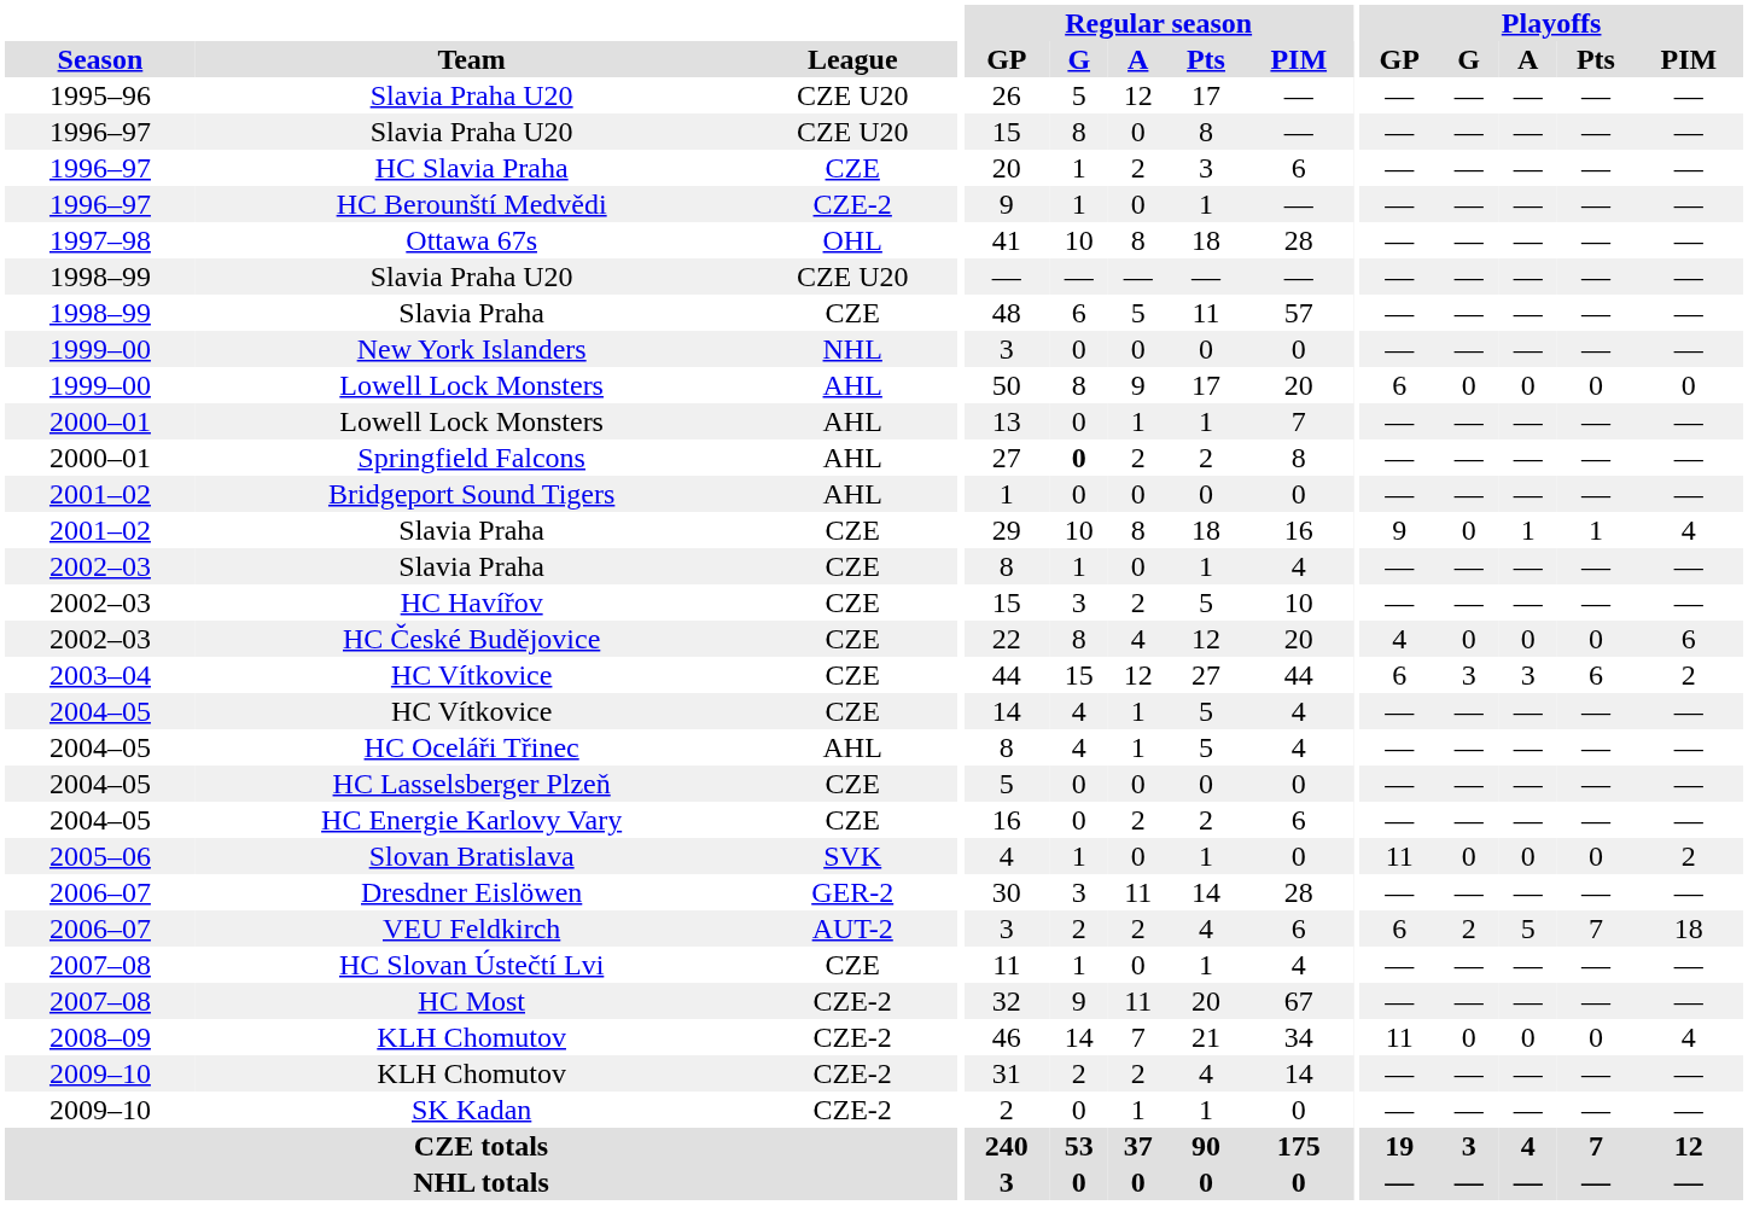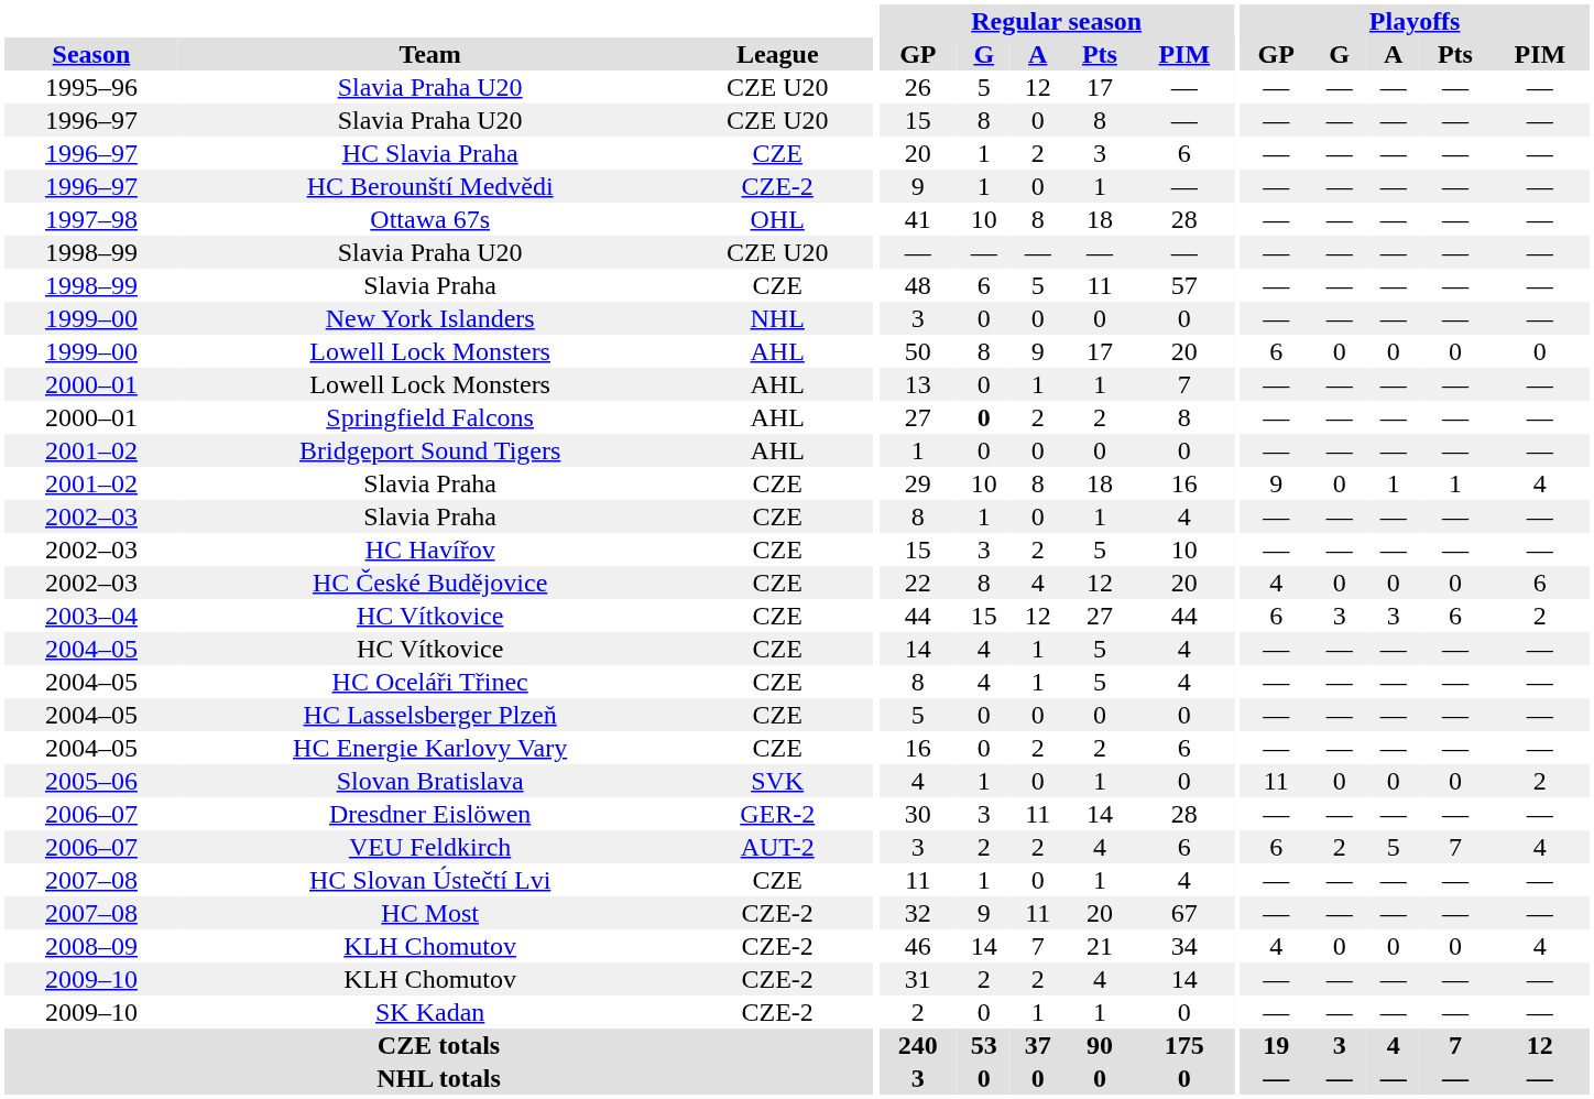 <table border="0" cellpadding="1" cellspacing="0" style="text-align:center; width:60em">
 <tr bgcolor="#e0e0e0">
 <th colspan="3" bgcolor="#ffffff"></th>
 <th rowspan="100" bgcolor="#ffffff"></th>
 <th colspan="5"><a href='#'>Regular season</a></th>
 <th rowspan="100" bgcolor="#ffffff"></th>
 <th colspan="5"><a href='#'>Playoffs</a></th>
 </tr>
 <tr bgcolor="#e0e0e0">
 <th><a href='#'>Season</a></th>
 <th>Team</th>
 <th>League</th>
 <th>GP</th>
 <th><a href='#'>G</a></th>
 <th><a href='#'>A</a></th>
 <th><a href='#'>Pts</a></th>
 <th><a href='#'>PIM</a></th>
 <th>GP</th>
 <th>G</th>
 <th>A</th>
 <th>Pts</th>
 <th>PIM</th>
 </tr>
 <tr>
 <td>1995–96</td>
 <td><a href='#'>Slavia Praha U20</a></td>
 <td>CZE U20</td>
 <td>26</td>
 <td>5</td>
 <td>12</td>
 <td>17</td>
 <td>—</td>
 <td>—</td>
 <td>—</td>
 <td>—</td>
 <td>—</td>
 <td>—</td>
 </tr>
 <tr bgcolor="#f0f0f0">
 <td>1996–97</td>
 <td>Slavia Praha U20</td>
 <td>CZE U20</td>
 <td>15</td>
 <td>8</td>
 <td>0</td>
 <td>8</td>
 <td>—</td>
 <td>—</td>
 <td>—</td>
 <td>—</td>
 <td>—</td>
 <td>—</td>
 </tr>
 <tr>
 <td><a href='#'>1996–97</a></td>
 <td><a href='#'>HC Slavia Praha</a></td>
 <td><a href='#'>CZE</a></td>
 <td>20</td>
 <td>1</td>
 <td>2</td>
 <td>3</td>
 <td>6</td>
 <td>—</td>
 <td>—</td>
 <td>—</td>
 <td>—</td>
 <td>—</td>
 </tr>
 <tr bgcolor="#f0f0f0">
 <td><a href='#'>1996–97</a></td>
 <td><a href='#'>HC Berounští Medvědi</a></td>
 <td><a href='#'>CZE-2</a></td>
 <td>9</td>
 <td>1</td>
 <td>0</td>
 <td>1</td>
 <td>—</td>
 <td>—</td>
 <td>—</td>
 <td>—</td>
 <td>—</td>
 <td>—</td>
 </tr>
 <tr>
 <td><a href='#'>1997–98</a></td>
 <td><a href='#'>Ottawa 67s</a></td>
 <td><a href='#'>OHL</a></td>
 <td>41</td>
 <td>10</td>
 <td>8</td>
 <td>18</td>
 <td>28</td>
 <td>—</td>
 <td>—</td>
 <td>—</td>
 <td>—</td>
 <td>—</td>
 </tr>
 <tr bgcolor="#f0f0f0">
 <td>1998–99</td>
 <td>Slavia Praha U20</td>
 <td>CZE U20</td>
 <td>—</td>
 <td>—</td>
 <td>—</td>
 <td>—</td>
 <td>—</td>
 <td>—</td>
 <td>—</td>
 <td>—</td>
 <td>—</td>
 <td>—</td>
 </tr>
 <tr>
 <td><a href='#'>1998–99</a></td>
 <td>Slavia Praha</td>
 <td>CZE</td>
 <td>48</td>
 <td>6</td>
 <td>5</td>
 <td>11</td>
 <td>57</td>
 <td>—</td>
 <td>—</td>
 <td>—</td>
 <td>—</td>
 <td>—</td>
 </tr>
 <tr bgcolor="#f0f0f0">
 <td><a href='#'>1999–00</a></td>
 <td><a href='#'>New York Islanders</a></td>
 <td><a href='#'>NHL</a></td>
 <td>3</td>
 <td>0</td>
 <td>0</td>
 <td>0</td>
 <td>0</td>
 <td>—</td>
 <td>—</td>
 <td>—</td>
 <td>—</td>
 <td>—</td>
 </tr>
 <tr>
 <td><a href='#'>1999–00</a></td>
 <td><a href='#'>Lowell Lock Monsters</a></td>
 <td><a href='#'>AHL</a></td>
 <td>50</td>
 <td>8</td>
 <td>9</td>
 <td>17</td>
 <td>20</td>
 <td>6</td>
 <td>0</td>
 <td>0</td>
 <td>0</td>
 <td>0</td>
 </tr>
 <tr bgcolor="#f0f0f0">
 <td><a href='#'>2000–01</a></td>
 <td>Lowell Lock Monsters</td>
 <td>AHL</td>
 <td>13</td>
 <td>0</td>
 <td>1</td>
 <td>1</td>
 <td>7</td>
 <td>—</td>
 <td>—</td>
 <td>—</td>
 <td>—</td>
 <td>—</td>
 </tr>
 <tr>
 <td>2000–01</td>
 <td><a href='#'>Springfield Falcons</a></td>
 <td>AHL</td>
 <td>27</td>
 <td><strong>0</strong></td>
 <td>2</td>
 <td>2</td>
 <td>8</td>
 <td>—</td>
 <td>—</td>
 <td>—</td>
 <td>—</td>
 <td>—</td>
 </tr>
 <tr bgcolor="#f0f0f0">
 <td><a href='#'>2001–02</a></td>
 <td><a href='#'>Bridgeport Sound Tigers</a></td>
 <td>AHL</td>
 <td>1</td>
 <td>0</td>
 <td>0</td>
 <td>0</td>
 <td>0</td>
 <td>—</td>
 <td>—</td>
 <td>—</td>
 <td>—</td>
 <td>—</td>
 </tr>
 <tr>
 <td><a href='#'>2001–02</a></td>
 <td>Slavia Praha</td>
 <td>CZE</td>
 <td>29</td>
 <td>10</td>
 <td>8</td>
 <td>18</td>
 <td>16</td>
 <td>9</td>
 <td>0</td>
 <td>1</td>
 <td>1</td>
 <td>4</td>
 </tr>
 <tr bgcolor="#f0f0f0">
 <td><a href='#'>2002–03</a></td>
 <td>Slavia Praha</td>
 <td>CZE</td>
 <td>8</td>
 <td>1</td>
 <td>0</td>
 <td>1</td>
 <td>4</td>
 <td>—</td>
 <td>—</td>
 <td>—</td>
 <td>—</td>
 <td>—</td>
 </tr>
 <tr>
 <td>2002–03</td>
 <td><a href='#'>HC Havířov</a></td>
 <td>CZE</td>
 <td>15</td>
 <td>3</td>
 <td>2</td>
 <td>5</td>
 <td>10</td>
 <td>—</td>
 <td>—</td>
 <td>—</td>
 <td>—</td>
 <td>—</td>
 </tr>
 <tr bgcolor="#f0f0f0">
 <td>2002–03</td>
 <td><a href='#'>HC České Budějovice</a></td>
 <td>CZE</td>
 <td>22</td>
 <td>8</td>
 <td>4</td>
 <td>12</td>
 <td>20</td>
 <td>4</td>
 <td>0</td>
 <td>0</td>
 <td>0</td>
 <td>6</td>
 </tr>
 <tr>
 <td><a href='#'>2003–04</a></td>
 <td><a href='#'>HC Vítkovice</a></td>
 <td>CZE</td>
 <td>44</td>
 <td>15</td>
 <td>12</td>
 <td>27</td>
 <td>44</td>
 <td>6</td>
 <td>3</td>
 <td>3</td>
 <td>6</td>
 <td>2</td>
 </tr>
 <tr bgcolor="#f0f0f0">
 <td><a href='#'>2004–05</a></td>
 <td>HC Vítkovice</td>
 <td>CZE</td>
 <td>14</td>
 <td>4</td>
 <td>1</td>
 <td>5</td>
 <td>4</td>
 <td>—</td>
 <td>—</td>
 <td>—</td>
 <td>—</td>
 <td>—</td>
 </tr>
 <tr>
 <td>2004–05</td>
 <td><a href='#'>HC Oceláři Třinec</a></td>
-<td>AHL</td>
+<td>CZE</td>
 <td>8</td>
 <td>4</td>
 <td>1</td>
 <td>5</td>
 <td>4</td>
 <td>—</td>
 <td>—</td>
 <td>—</td>
 <td>—</td>
 <td>—</td>
 </tr>
 <tr bgcolor="#f0f0f0">
 <td>2004–05</td>
 <td><a href='#'>HC Lasselsberger Plzeň</a></td>
 <td>CZE</td>
 <td>5</td>
 <td>0</td>
 <td>0</td>
 <td>0</td>
 <td>0</td>
 <td>—</td>
 <td>—</td>
 <td>—</td>
 <td>—</td>
 <td>—</td>
 </tr>
 <tr>
 <td>2004–05</td>
 <td><a href='#'>HC Energie Karlovy Vary</a></td>
 <td>CZE</td>
 <td>16</td>
 <td>0</td>
 <td>2</td>
 <td>2</td>
 <td>6</td>
 <td>—</td>
 <td>—</td>
 <td>—</td>
 <td>—</td>
 <td>—</td>
 </tr>
 <tr bgcolor="#f0f0f0">
 <td><a href='#'>2005–06</a></td>
 <td><a href='#'>Slovan Bratislava</a></td>
 <td><a href='#'>SVK</a></td>
 <td>4</td>
 <td>1</td>
 <td>0</td>
 <td>1</td>
 <td>0</td>
 <td>11</td>
 <td>0</td>
 <td>0</td>
 <td>0</td>
 <td>2</td>
 </tr>
 <tr>
 <td><a href='#'>2006–07</a></td>
 <td><a href='#'>Dresdner Eislöwen</a></td>
 <td><a href='#'>GER-2</a></td>
 <td>30</td>
 <td>3</td>
 <td>11</td>
 <td>14</td>
 <td>28</td>
 <td>—</td>
 <td>—</td>
 <td>—</td>
 <td>—</td>
 <td>—</td>
 </tr>
 <tr bgcolor="#f0f0f0">
 <td><a href='#'>2006–07</a></td>
 <td><a href='#'>VEU Feldkirch</a></td>
 <td><a href='#'>AUT-2</a></td>
 <td>3</td>
 <td>2</td>
 <td>2</td>
 <td>4</td>
 <td>6</td>
 <td>6</td>
 <td>2</td>
 <td>5</td>
 <td>7</td>
-<td>18</td>
+<td>4</td>
 </tr>
 <tr>
 <td><a href='#'>2007–08</a></td>
 <td><a href='#'>HC Slovan Ústečtí Lvi</a></td>
 <td>CZE</td>
 <td>11</td>
 <td>1</td>
 <td>0</td>
 <td>1</td>
 <td>4</td>
 <td>—</td>
 <td>—</td>
 <td>—</td>
 <td>—</td>
 <td>—</td>
 </tr>
 <tr bgcolor="#f0f0f0">
 <td><a href='#'>2007–08</a></td>
 <td><a href='#'>HC Most</a></td>
 <td>CZE-2</td>
 <td>32</td>
 <td>9</td>
 <td>11</td>
 <td>20</td>
 <td>67</td>
 <td>—</td>
 <td>—</td>
 <td>—</td>
 <td>—</td>
 <td>—</td>
 </tr>
 <tr>
 <td><a href='#'>2008–09</a></td>
 <td><a href='#'>KLH Chomutov</a></td>
 <td>CZE-2</td>
 <td>46</td>
 <td>14</td>
 <td>7</td>
 <td>21</td>
 <td>34</td>
-<td>11</td>
+<td>4</td>
 <td>0</td>
 <td>0</td>
 <td>0</td>
 <td>4</td>
 </tr>
 <tr bgcolor="#f0f0f0">
 <td><a href='#'>2009–10</a></td>
 <td>KLH Chomutov</td>
 <td>CZE-2</td>
 <td>31</td>
 <td>2</td>
 <td>2</td>
 <td>4</td>
 <td>14</td>
 <td>—</td>
 <td>—</td>
 <td>—</td>
 <td>—</td>
 <td>—</td>
 </tr>
 <tr>
 <td>2009–10</td>
 <td><a href='#'>SK Kadan</a></td>
 <td>CZE-2</td>
 <td>2</td>
 <td>0</td>
 <td>1</td>
 <td>1</td>
 <td>0</td>
 <td>—</td>
 <td>—</td>
 <td>—</td>
 <td>—</td>
 <td>—</td>
 </tr>
 <tr bgcolor="#e0e0e0">
 <th colspan="3">CZE totals</th>
 <th>240</th>
 <th>53</th>
 <th>37</th>
 <th>90</th>
 <th>175</th>
 <th>19</th>
 <th>3</th>
 <th>4</th>
 <th>7</th>
 <th>12</th>
 </tr>
 <tr bgcolor="#e0e0e0">
 <th colspan="3">NHL totals</th>
 <th>3</th>
 <th>0</th>
 <th>0</th>
 <th>0</th>
 <th>0</th>
 <th>—</th>
 <th>—</th>
 <th>—</th>
 <th>—</th>
 <th>—</th>
 </tr>
 </table>
